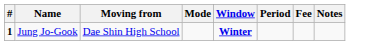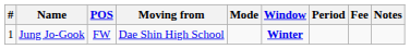 <table class="wikitable sortable" style="text-align: center; font-size:90%;">
 <tr>
 <th>#</th>
 <th>Name</th>
+<th><a href='#'>POS</a></th>
 <th>Moving from</th>
 <th>Mode</th>
 <th><a href='#'>Window</a></th>
 <th>Period</th>
 <th>Fee</th>
 <th>Notes</th>
 </tr>
 <tr>
-<td><strong>1</strong></td>
+<td>1</td>
 <td align=left> <a href='#'>Jung Jo-Gook</a></td>
+<td><a href='#'>FW</a></td>
 <td align=left> <a href='#'>Dae Shin High School</a></td>
 <td></td>
 <td><strong><a href='#'>Winter</a></strong></td>
 <td></td>
 <td></td>
 <td></td>
 </tr>
 </table>
